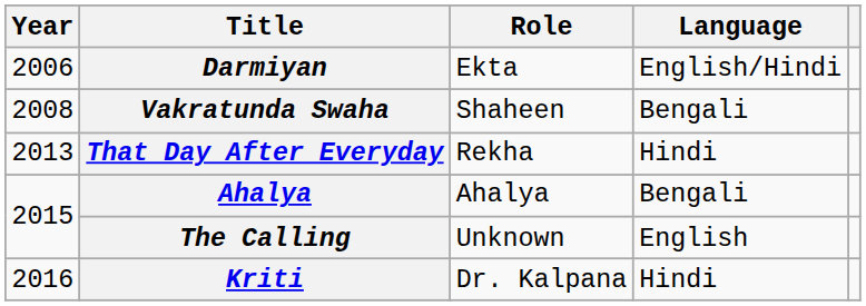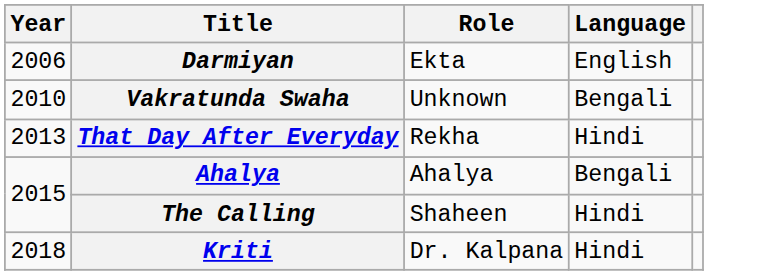 <table class="wikitable plainrowheaders sortable" style="margin-right: 0;">
 <tr>
 <th scope="col">Year</th>
 <th scope="col">Title</th>
 <th scope="col">Role</th>
 <th scope="col">Language</th>
 <th scope="col" class="unsortable"></th>
 </tr>
 <tr>
 <td>2006</td>
 <th scope="row"><em>Darmiyan</em></th>
 <td>Ekta</td>
-<td>English/Hindi</td>
+<td>English</td>
 <td></td>
 </tr>
 <tr>
-<td>2008</td>
+<td>2010</td>
 <th scope="row"><em>Vakratunda Swaha</em></th>
-<td>Shaheen</td>
+<td>Unknown</td>
 <td>Bengali</td>
 <td></td>
 </tr>
 <tr>
 <td>2013</td>
 <th scope="row"><em><a href='#'>That Day After Everyday</a></em></th>
 <td>Rekha</td>
 <td>Hindi</td>
 <td></td>
 </tr>
 <tr>
 <td rowspan="2">2015</td>
 <th scope="row"><em><a href='#'>Ahalya</a></em></th>
 <td>Ahalya</td>
 <td>Bengali</td>
 <td></td>
 </tr>
 <tr>
 <th scope="row"><em>The Calling</em></th>
-<td>Unknown</td>
-<td>English</td>
+<td>Shaheen</td>
+<td>Hindi</td>
 <td></td>
 </tr>
 <tr>
-<td>2016</td>
+<td>2018</td>
 <th scope="row"><em><a href='#'>Kriti</a></em></th>
 <td>Dr. Kalpana</td>
 <td>Hindi</td>
 <td></td>
 </tr>
 </table>
